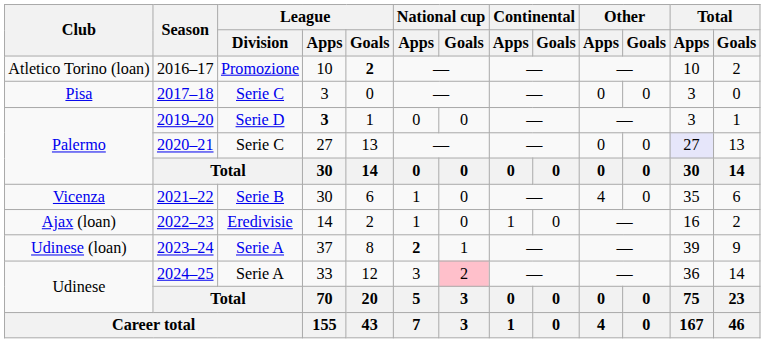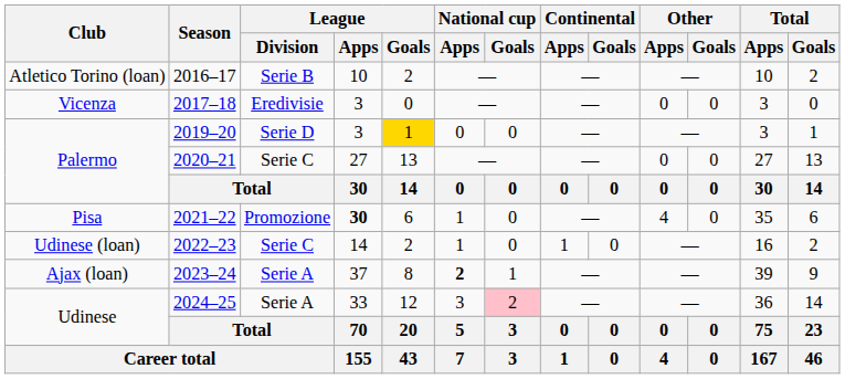 <table class="wikitable" style="text-align:center">
 <tr>
 <th rowspan="2">Club</th>
 <th rowspan="2">Season</th>
 <th colspan="3">League</th>
 <th colspan="2">National cup</th>
 <th colspan="2">Continental</th>
 <th colspan="2">Other</th>
 <th colspan="2">Total</th>
 </tr>
 <tr>
 <th>Division</th>
 <th>Apps</th>
 <th>Goals</th>
 <th>Apps</th>
 <th>Goals</th>
 <th>Apps</th>
 <th>Goals</th>
 <th>Apps</th>
 <th>Goals</th>
 <th>Apps</th>
 <th>Goals</th>
 </tr>
 <tr>
 <td>Atletico Torino (loan)</td>
 <td>2016–17</td>
-<td><a href='#'>Promozione</a></td>
+<td><a href='#'>Serie B</a></td>
 <td>10</td>
-<td><strong>2</strong></td>
+<td>2</td>
 <td colspan="2">—</td>
 <td colspan="2">—</td>
 <td colspan="2">—</td>
 <td>10</td>
 <td>2</td>
 </tr>
 <tr>
-<td><a href='#'>Pisa</a></td>
+<td><a href='#'>Vicenza</a></td>
 <td><a href='#'>2017–18</a></td>
-<td><a href='#'>Serie C</a></td>
+<td><a href='#'>Eredivisie</a></td>
 <td>3</td>
 <td>0</td>
 <td colspan="2">—</td>
 <td colspan="2">—</td>
 <td>0</td>
 <td>0</td>
 <td>3</td>
 <td>0</td>
 </tr>
 <tr>
 <td rowspan="3"><a href='#'>Palermo</a></td>
 <td><a href='#'>2019–20</a></td>
 <td><a href='#'>Serie D</a></td>
-<td><strong>3</strong></td>
-<td>1</td>
+<td>3</td>
+<td style="background: gold;">1</td>
 <td>0</td>
 <td>0</td>
 <td colspan="2">—</td>
 <td colspan="2">—</td>
 <td>3</td>
 <td>1</td>
 </tr>
 <tr>
 <td><a href='#'>2020–21</a></td>
 <td>Serie C</td>
 <td>27</td>
 <td>13</td>
 <td colspan="2">—</td>
 <td colspan="2">—</td>
 <td>0</td>
 <td>0</td>
-<td style="background: lavender;">27</td>
+<td>27</td>
 <td>13</td>
 </tr>
 <tr>
 <th colspan="2">Total</th>
 <th>30</th>
 <th>14</th>
 <th>0</th>
 <th>0</th>
 <th>0</th>
 <th>0</th>
 <th>0</th>
 <th>0</th>
 <th>30</th>
 <th>14</th>
 </tr>
 <tr>
-<td><a href='#'>Vicenza</a></td>
+<td><a href='#'>Pisa</a></td>
 <td><a href='#'>2021–22</a></td>
-<td><a href='#'>Serie B</a></td>
-<td>30</td>
+<td><a href='#'>Promozione</a></td>
+<td><strong>30</strong></td>
 <td>6</td>
 <td>1</td>
 <td>0</td>
 <td colspan="2">—</td>
 <td>4</td>
 <td>0</td>
 <td>35</td>
 <td>6</td>
 </tr>
 <tr>
-<td><a href='#'>Ajax</a> (loan)</td>
+<td><a href='#'>Udinese</a> (loan)</td>
 <td><a href='#'>2022–23</a></td>
-<td><a href='#'>Eredivisie</a></td>
+<td><a href='#'>Serie C</a></td>
 <td>14</td>
 <td>2</td>
 <td>1</td>
 <td>0</td>
 <td>1</td>
 <td>0</td>
 <td colspan="2">—</td>
 <td>16</td>
 <td>2</td>
 </tr>
 <tr>
-<td><a href='#'>Udinese</a> (loan)</td>
+<td><a href='#'>Ajax</a> (loan)</td>
 <td><a href='#'>2023–24</a></td>
 <td><a href='#'>Serie A</a></td>
 <td>37</td>
 <td>8</td>
 <td><strong>2</strong></td>
 <td>1</td>
 <td colspan="2">—</td>
 <td colspan="2">—</td>
 <td>39</td>
 <td>9</td>
 </tr>
 <tr>
 <td rowspan="2">Udinese</td>
 <td><a href='#'>2024–25</a></td>
 <td>Serie A</td>
 <td>33</td>
 <td>12</td>
 <td>3</td>
 <td style="background: pink;">2</td>
 <td colspan="2">—</td>
 <td colspan="2">—</td>
 <td>36</td>
 <td>14</td>
 </tr>
 <tr>
 <th colspan="2">Total</th>
 <th>70</th>
 <th>20</th>
 <th>5</th>
 <th>3</th>
 <th>0</th>
 <th>0</th>
 <th>0</th>
 <th>0</th>
 <th>75</th>
 <th>23</th>
 </tr>
 <tr>
 <th colspan="3">Career total</th>
 <th>155</th>
 <th>43</th>
 <th>7</th>
 <th>3</th>
 <th>1</th>
 <th>0</th>
 <th>4</th>
 <th>0</th>
 <th>167</th>
 <th>46</th>
 </tr>
 </table>
